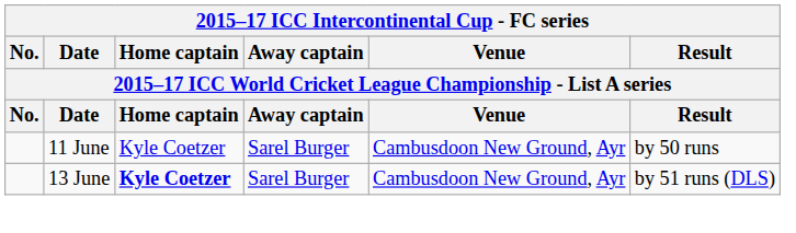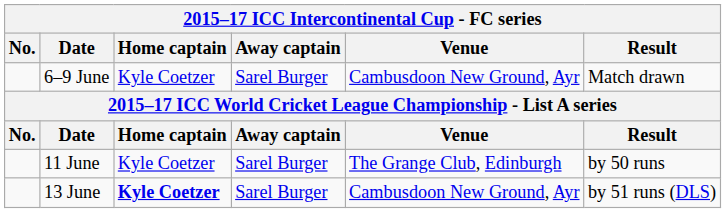 <table class="wikitable">
 <tr>
 <th colspan="6"><a href='#'>2015–17 ICC Intercontinental Cup</a> - FC series</th>
 </tr>
 <tr>
 <th>No.</th>
 <th>Date</th>
 <th>Home captain</th>
 <th>Away captain</th>
 <th>Venue</th>
 <th>Result</th>
+</tr>
+<tr>
+<td></td>
+<td>6–9 June</td>
+<td><a href='#'>Kyle Coetzer</a></td>
+<td><a href='#'>Sarel Burger</a></td>
+<td><a href='#'>Cambusdoon New Ground</a>, <a href='#'>Ayr</a></td>
+<td>Match drawn</td>
 </tr>
 <tr>
 <th colspan="6"><a href='#'>2015–17 ICC World Cricket League Championship</a> - List A series</th>
 </tr>
 <tr>
 <th>No.</th>
 <th>Date</th>
 <th>Home captain</th>
 <th>Away captain</th>
 <th>Venue</th>
 <th>Result</th>
 </tr>
 <tr>
 <td></td>
 <td>11 June</td>
 <td><a href='#'>Kyle Coetzer</a></td>
 <td><a href='#'>Sarel Burger</a></td>
-<td><a href='#'>Cambusdoon New Ground</a>, <a href='#'>Ayr</a></td>
+<td><a href='#'>The Grange Club</a>, <a href='#'>Edinburgh</a></td>
 <td> by 50 runs</td>
 </tr>
 <tr>
 <td></td>
 <td>13 June</td>
 <td><strong><a href='#'>Kyle Coetzer</a></strong></td>
 <td><a href='#'>Sarel Burger</a></td>
 <td><a href='#'>Cambusdoon New Ground</a>, <a href='#'>Ayr</a></td>
 <td> by 51 runs (<a href='#'>DLS</a>)</td>
 </tr>
 </table>
